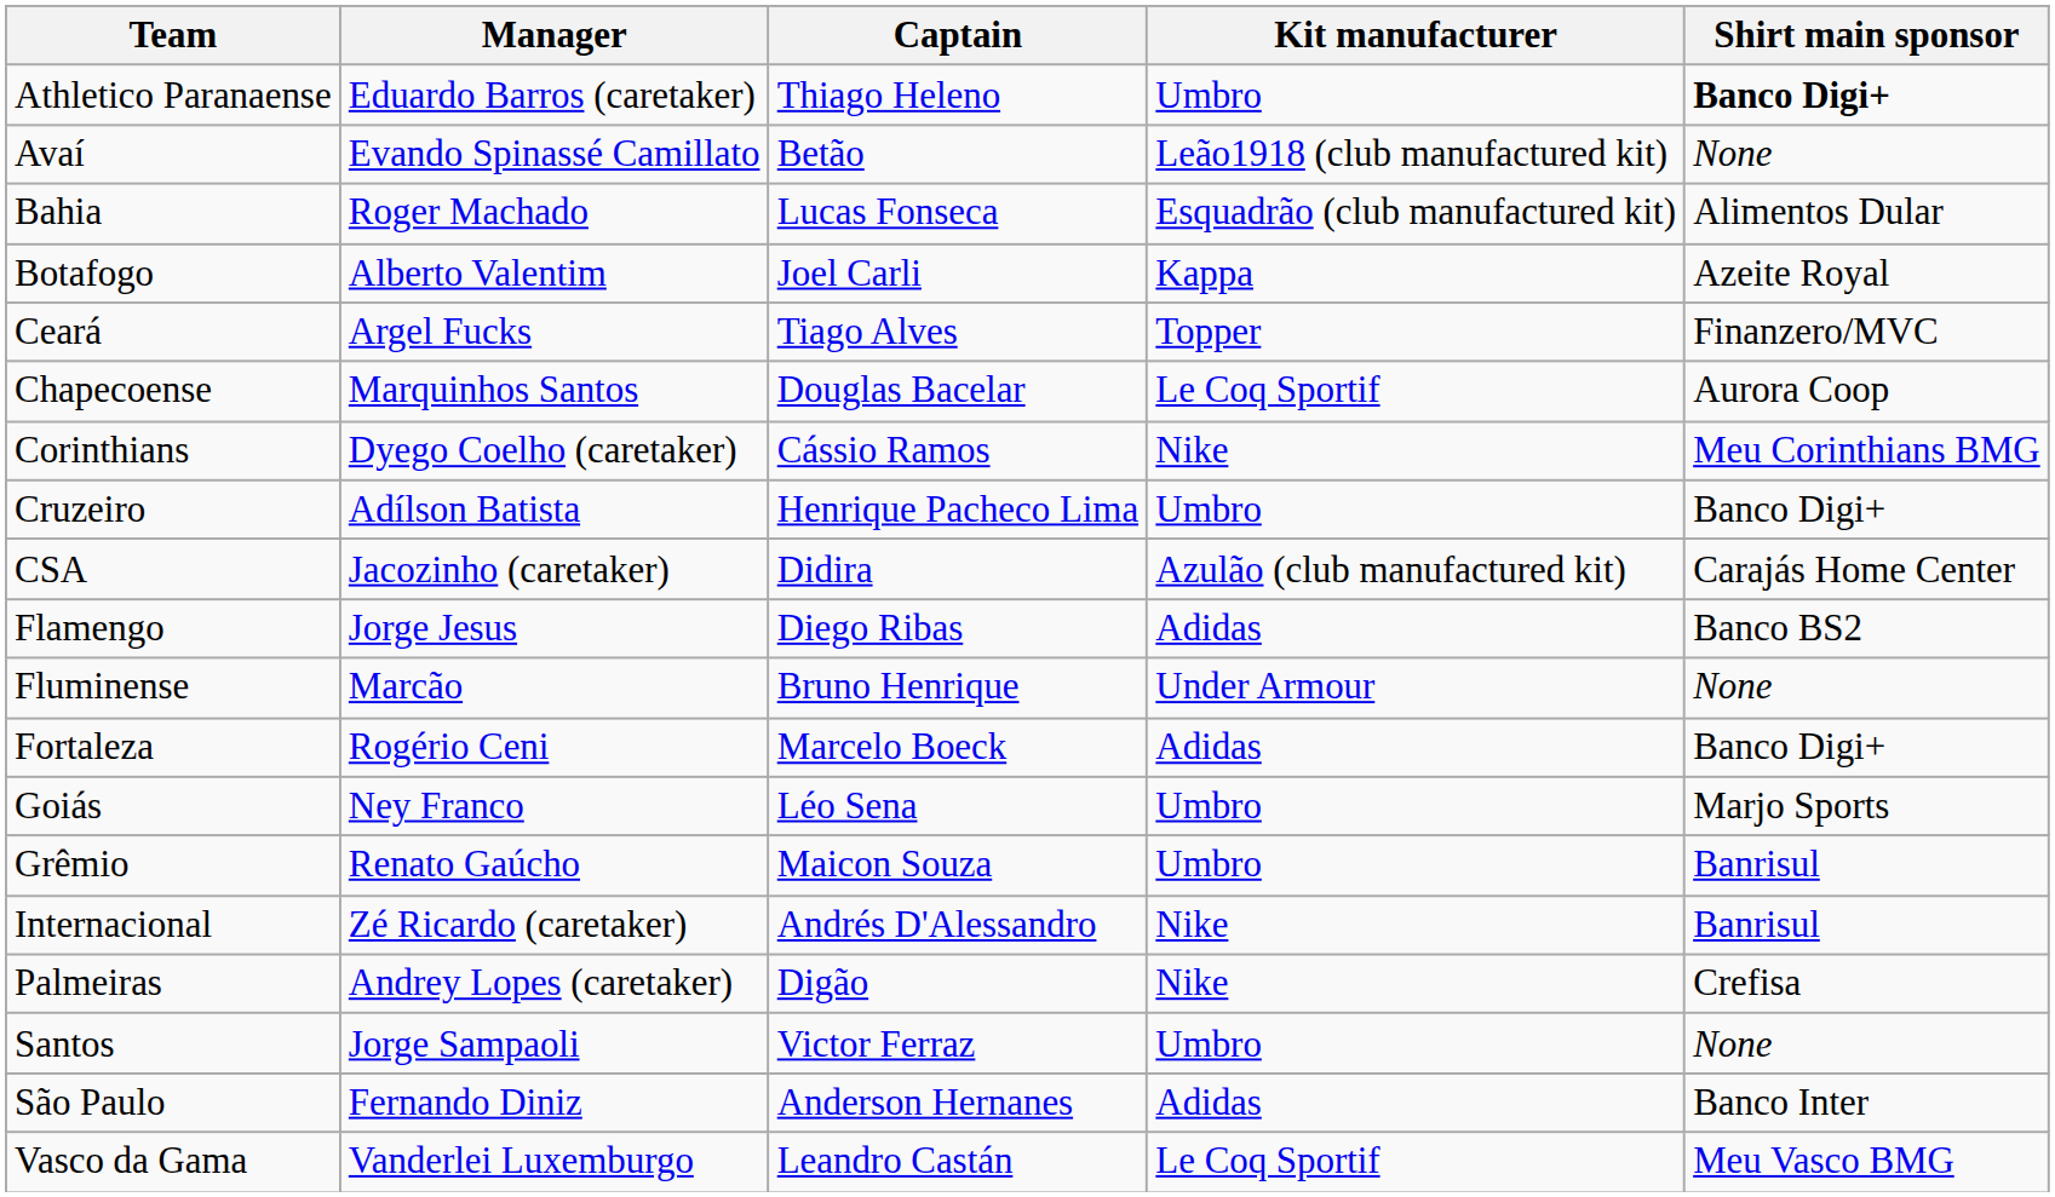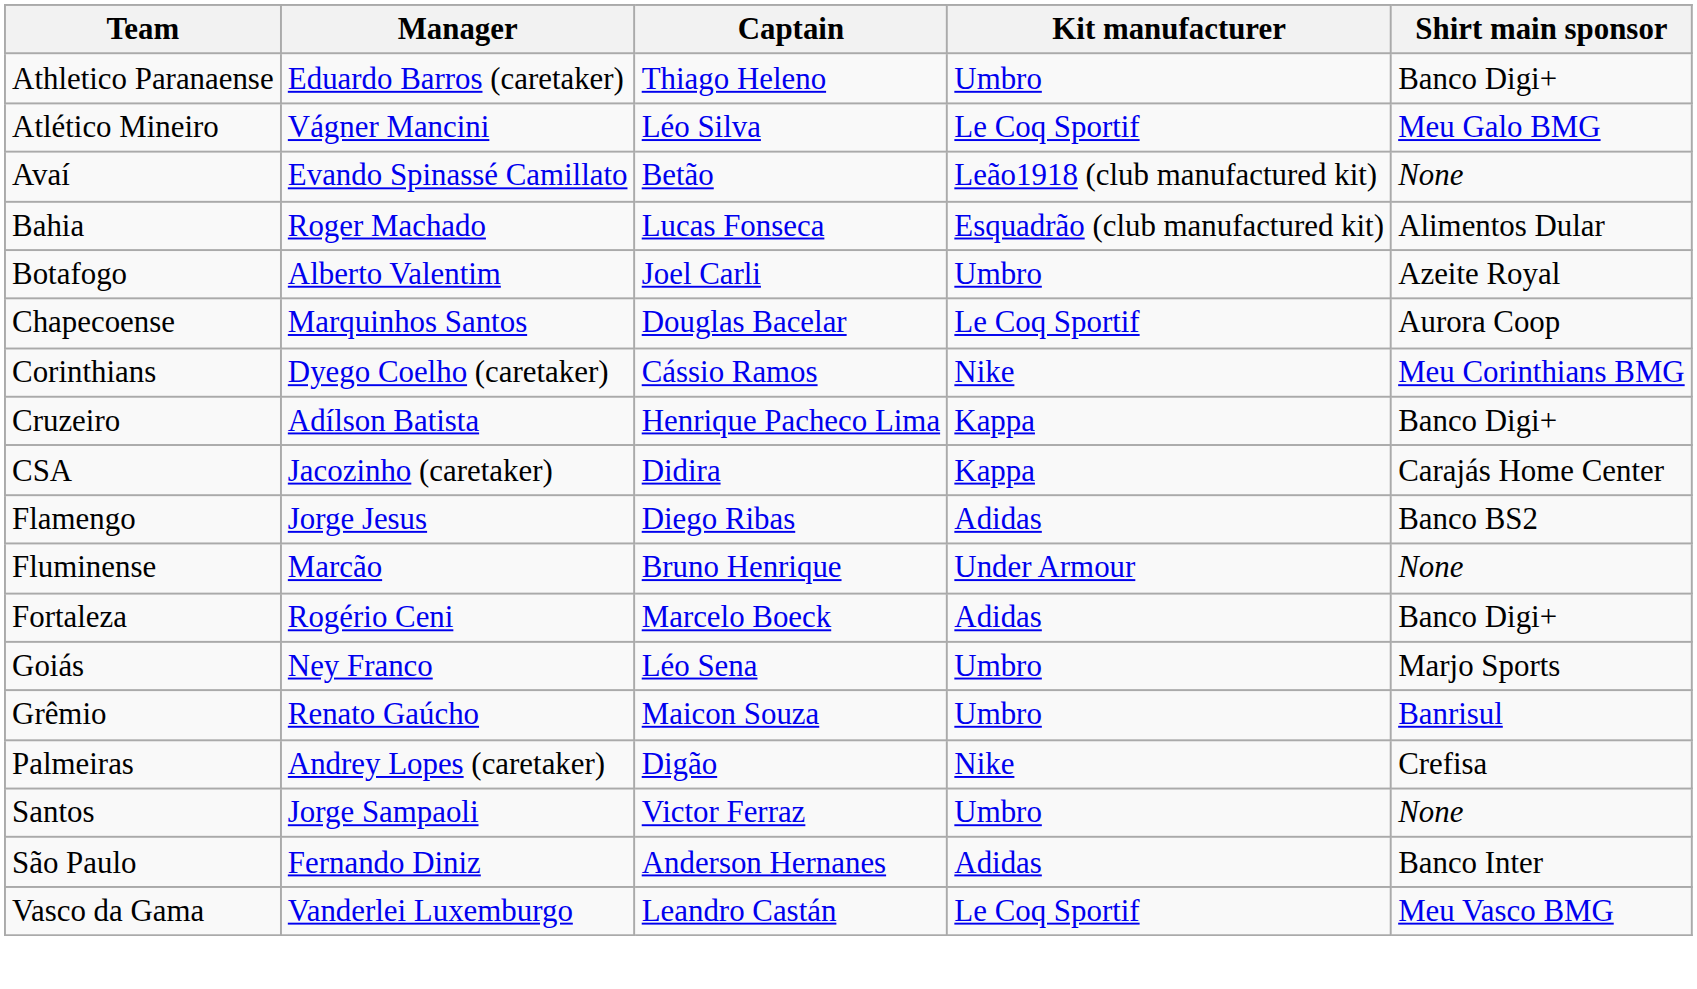 <table class="wikitable sortable">
 <tr>
 <th>Team</th>
 <th>Manager</th>
 <th>Captain</th>
 <th>Kit manufacturer</th>
 <th>Shirt main sponsor</th>
 </tr>
 <tr>
 <td>Athletico Paranaense</td>
 <td> <a href='#'>Eduardo Barros</a> (caretaker)</td>
 <td> <a href='#'>Thiago Heleno</a></td>
 <td><a href='#'>Umbro</a></td>
-<td><strong>Banco Digi+</strong></td>
+<td>Banco Digi+</td>
+</tr>
+<tr>
+<td>Atlético Mineiro</td>
+<td> <a href='#'>Vágner Mancini</a></td>
+<td> <a href='#'>Léo Silva</a></td>
+<td><a href='#'>Le Coq Sportif</a></td>
+<td><a href='#'>Meu Galo BMG</a></td>
 </tr>
 <tr>
 <td>Avaí</td>
 <td> <a href='#'>Evando Spinassé Camillato</a></td>
 <td> <a href='#'>Betão</a></td>
 <td><a href='#'>Leão1918</a> (club manufactured kit)</td>
 <td><em>None</em></td>
 </tr>
 <tr>
 <td>Bahia</td>
 <td> <a href='#'>Roger Machado</a></td>
 <td> <a href='#'>Lucas Fonseca</a></td>
 <td><a href='#'>Esquadrão</a> (club manufactured kit)</td>
 <td>Alimentos Dular</td>
 </tr>
 <tr>
 <td>Botafogo</td>
 <td> <a href='#'>Alberto Valentim</a></td>
 <td> <a href='#'>Joel Carli</a></td>
-<td><a href='#'>Kappa</a></td>
+<td><a href='#'>Umbro</a></td>
 <td>Azeite Royal</td>
-</tr>
-<tr>
-<td>Ceará</td>
-<td> <a href='#'>Argel Fucks</a></td>
-<td> <a href='#'>Tiago Alves</a></td>
-<td><a href='#'>Topper</a></td>
-<td>Finanzero/MVC</td>
 </tr>
 <tr>
 <td>Chapecoense</td>
 <td> <a href='#'>Marquinhos Santos</a></td>
 <td> <a href='#'>Douglas Bacelar</a></td>
 <td><a href='#'>Le Coq Sportif</a></td>
 <td>Aurora Coop</td>
 </tr>
 <tr>
 <td>Corinthians</td>
 <td> <a href='#'>Dyego Coelho</a> (caretaker)</td>
 <td> <a href='#'>Cássio Ramos</a></td>
 <td><a href='#'>Nike</a></td>
 <td><a href='#'>Meu Corinthians BMG</a></td>
 </tr>
 <tr>
 <td>Cruzeiro</td>
 <td> <a href='#'>Adílson Batista</a></td>
 <td> <a href='#'>Henrique Pacheco Lima</a></td>
-<td><a href='#'>Umbro</a></td>
+<td><a href='#'>Kappa</a></td>
 <td>Banco Digi+</td>
 </tr>
 <tr>
 <td>CSA</td>
 <td> <a href='#'>Jacozinho</a> (caretaker)</td>
 <td> <a href='#'>Didira</a></td>
-<td><a href='#'>Azulão</a> (club manufactured kit)</td>
+<td><a href='#'>Kappa</a></td>
 <td>Carajás Home Center</td>
 </tr>
 <tr>
 <td>Flamengo</td>
 <td> <a href='#'>Jorge Jesus</a></td>
 <td> <a href='#'>Diego Ribas</a></td>
 <td><a href='#'>Adidas</a></td>
 <td>Banco BS2</td>
 </tr>
 <tr>
 <td>Fluminense</td>
 <td> <a href='#'>Marcão</a></td>
 <td> <a href='#'>Bruno Henrique</a></td>
 <td><a href='#'>Under Armour</a></td>
 <td><em>None</em></td>
 </tr>
 <tr>
 <td>Fortaleza</td>
 <td> <a href='#'>Rogério Ceni</a></td>
 <td> <a href='#'>Marcelo Boeck</a></td>
 <td><a href='#'>Adidas</a></td>
 <td>Banco Digi+</td>
 </tr>
 <tr>
 <td>Goiás</td>
 <td> <a href='#'>Ney Franco</a></td>
 <td> <a href='#'>Léo Sena</a></td>
 <td><a href='#'>Umbro</a></td>
 <td>Marjo Sports</td>
 </tr>
 <tr>
 <td>Grêmio</td>
 <td> <a href='#'>Renato Gaúcho</a></td>
 <td> <a href='#'>Maicon Souza</a></td>
 <td><a href='#'>Umbro</a></td>
 <td><a href='#'>Banrisul</a></td>
 </tr>
 <tr>
-<td>Internacional</td>
-<td> <a href='#'>Zé Ricardo</a> (caretaker)</td>
-<td> <a href='#'>Andrés D'Alessandro</a></td>
-<td><a href='#'>Nike</a></td>
-<td><a href='#'>Banrisul</a></td>
-</tr>
-<tr>
 <td>Palmeiras</td>
 <td> <a href='#'>Andrey Lopes</a> (caretaker)</td>
 <td> <a href='#'>Digão</a></td>
 <td><a href='#'>Nike</a></td>
 <td>Crefisa</td>
 </tr>
 <tr>
 <td>Santos</td>
 <td> <a href='#'>Jorge Sampaoli</a></td>
 <td> <a href='#'>Victor Ferraz</a></td>
 <td><a href='#'>Umbro</a></td>
 <td><em>None</em></td>
 </tr>
 <tr>
 <td>São Paulo</td>
 <td> <a href='#'>Fernando Diniz</a></td>
 <td> <a href='#'>Anderson Hernanes</a></td>
 <td><a href='#'>Adidas</a></td>
 <td>Banco Inter</td>
 </tr>
 <tr>
 <td>Vasco da Gama</td>
 <td> <a href='#'>Vanderlei Luxemburgo</a></td>
 <td> <a href='#'>Leandro Castán</a></td>
 <td><a href='#'>Le Coq Sportif</a></td>
 <td><a href='#'>Meu Vasco BMG</a></td>
 </tr>
 </table>
